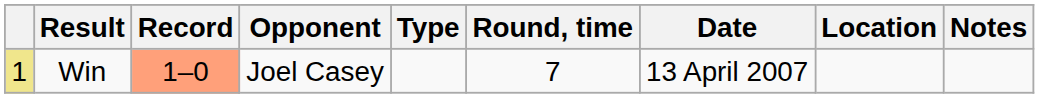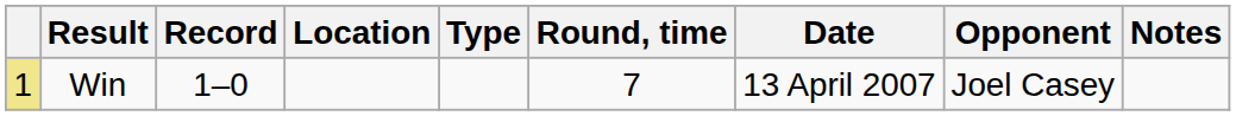 <table class="wikitable" style="text-align:center; font-size:95%">
 <tr>
 <th></th>
 <th>Result</th>
 <th>Record</th>
-<th>Opponent</th>
+<th>Location</th>
 <th>Type</th>
 <th>Round, time</th>
 <th>Date</th>
-<th>Location</th>
+<th>Opponent</th>
 <th>Notes</th>
 </tr>
 <tr>
 <td style="background: khaki;">1</td>
 <td>Win</td>
-<td style="background: lightsalmon;">1–0</td>
-<td style="text-align:left;"> Joel Casey</td>
+<td>1–0</td>
+<td style="text-align:left;"> </td>
 <td></td>
 <td>7</td>
 <td>13 April 2007</td>
-<td style="text-align:left;"> </td>
+<td style="text-align:left;"> Joel Casey</td>
 <td style="text-align:left;"></td>
 </tr>
 </table>
